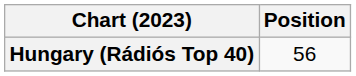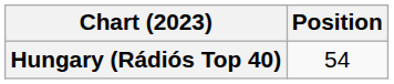 <table class="wikitable plainrowheaders sortable" style="text-align:center">
 <tr>
 <th scope="col">Chart (2023)</th>
 <th scope="col">Position</th>
 </tr>
 <tr>
 <th scope="row">Hungary (Rádiós Top 40)</th>
-<td>56</td>
+<td>54</td>
 </tr>
 </table>
